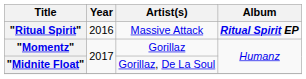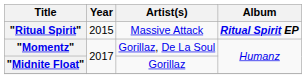 <table class="wikitable plainrowheaders" style="text-align:center;">
 <tr>
 <th scope="col">Title</th>
 <th scope="col">Year</th>
 <th scope="col">Artist(s)</th>
 <th scope="col">Album</th>
 </tr>
 <tr>
 <th scope="row">"<a href='#'>Ritual Spirit</a>"</th>
-<td rowspan="1">2016</td>
+<td rowspan="1">2015</td>
 <td><a href='#'>Massive Attack</a></td>
 <td><strong><em><a href='#'>Ritual Spirit</a> EP</em></strong></td>
 </tr>
 <tr>
 <th scope="row">"<a href='#'>Momentz</a>"</th>
 <td rowspan="2">2017</td>
-<td><a href='#'>Gorillaz</a></td>
+<td><a href='#'>Gorillaz</a>, <a href='#'>De La Soul</a></td>
 <td rowspan="2"><em><a href='#'>Humanz</a></em></td>
 </tr>
 <tr>
 <th scope="row">"<a href='#'>Midnite Float</a>"</th>
-<td><a href='#'>Gorillaz</a>, <a href='#'>De La Soul</a></td>
+<td><a href='#'>Gorillaz</a></td>
 </tr>
 <tr>
 </tr>
 </table>
